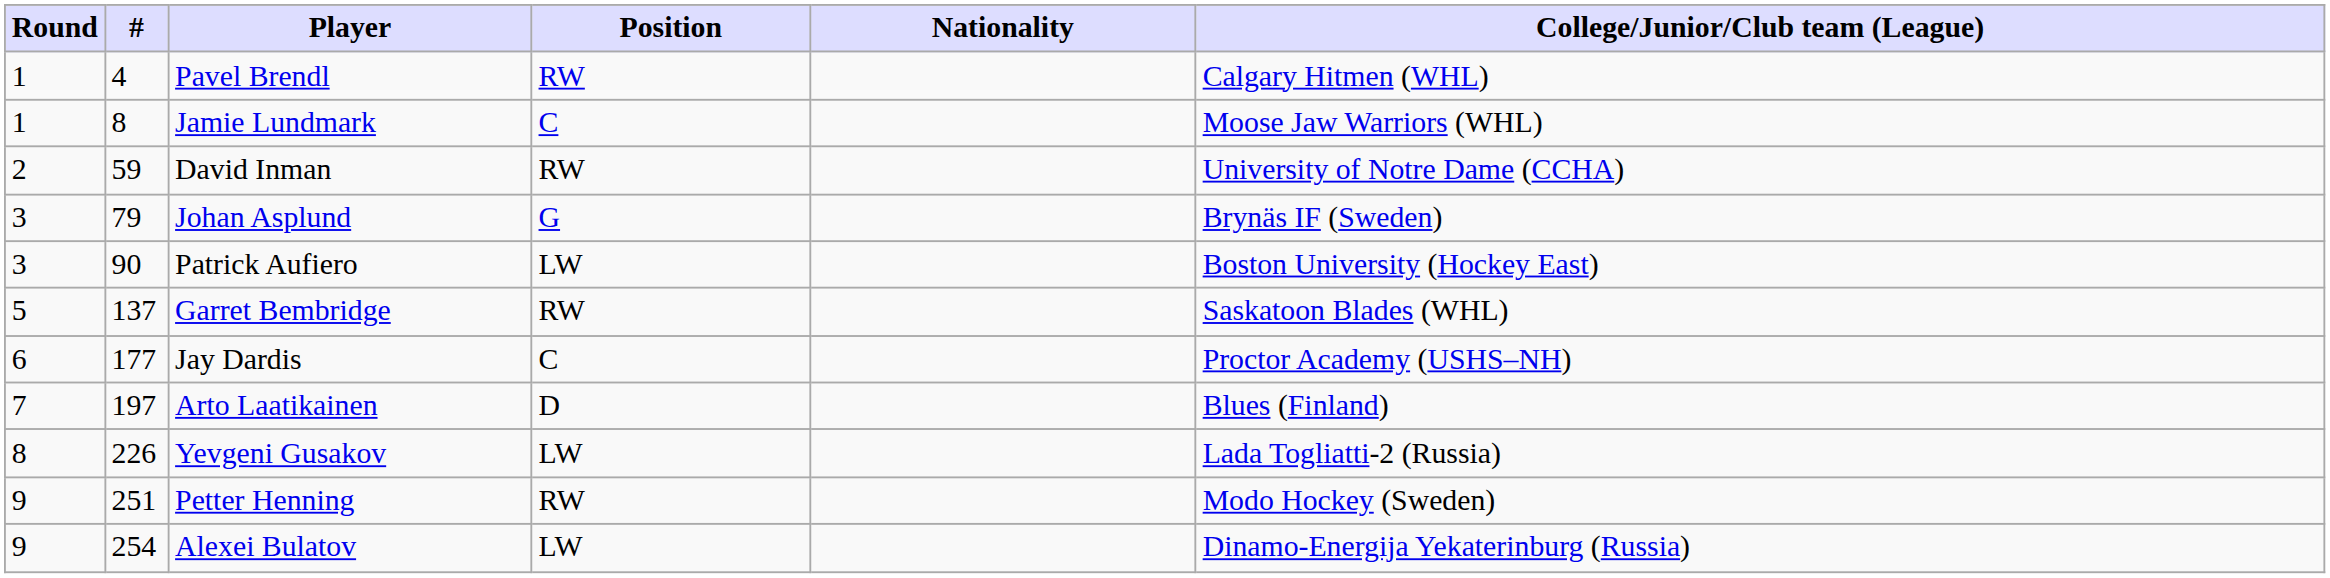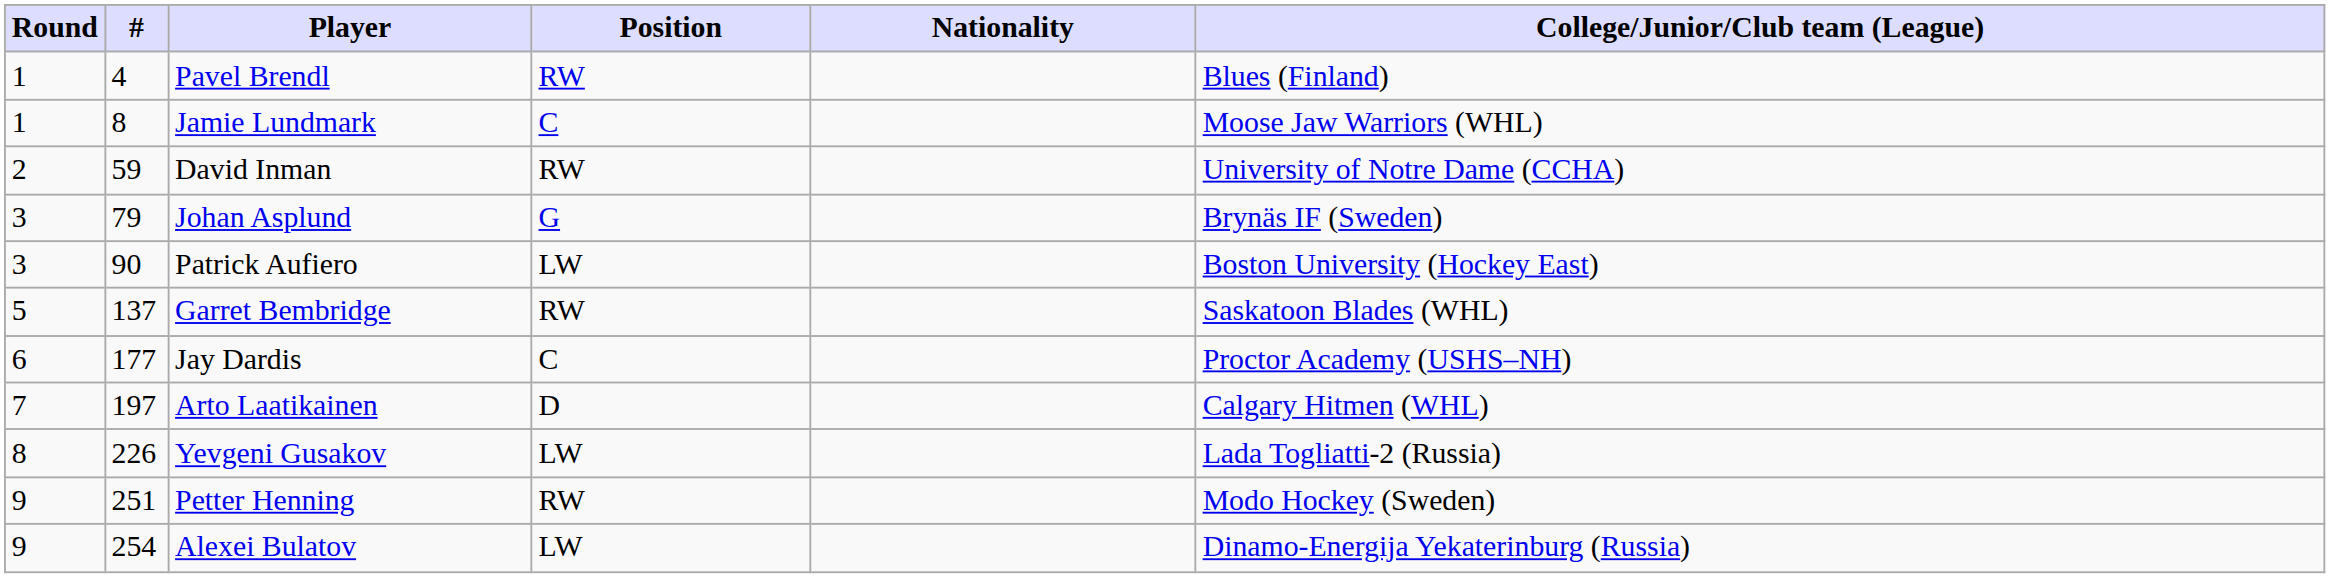 <table class="wikitable">
 <tr>
 <th style="background:#ddf; width:2.00%;">Round</th>
 <th style="background:#ddf; width:2.75%;">#</th>
 <th style="background:#ddf; width:16.0%;">Player</th>
 <th style="background:#ddf; width:12.25%;">Position</th>
 <th style="background:#ddf; width:17.0%;">Nationality</th>
 <th style="background:#ddf; width:100.0%;">College/Junior/Club team (League)</th>
 </tr>
 <tr>
 <td>1</td>
 <td>4</td>
 <td><a href='#'>Pavel Brendl</a></td>
 <td><a href='#'>RW</a></td>
 <td></td>
-<td><a href='#'>Calgary Hitmen</a> (<a href='#'>WHL</a>)</td>
+<td><a href='#'>Blues</a> (<a href='#'>Finland</a>)</td>
 </tr>
 <tr>
 <td>1</td>
 <td>8</td>
 <td><a href='#'>Jamie Lundmark</a></td>
 <td><a href='#'>C</a></td>
 <td></td>
 <td><a href='#'>Moose Jaw Warriors</a> (WHL)</td>
 </tr>
 <tr>
 <td>2</td>
 <td>59</td>
 <td>David Inman</td>
 <td>RW</td>
 <td></td>
 <td><a href='#'>University of Notre Dame</a> (<a href='#'>CCHA</a>)</td>
 </tr>
 <tr>
 <td>3</td>
 <td>79</td>
 <td><a href='#'>Johan Asplund</a></td>
 <td><a href='#'>G</a></td>
 <td></td>
 <td><a href='#'>Brynäs IF</a> (<a href='#'>Sweden</a>)</td>
 </tr>
 <tr>
 <td>3</td>
 <td>90</td>
 <td>Patrick Aufiero</td>
 <td>LW</td>
 <td></td>
 <td><a href='#'>Boston University</a> (<a href='#'>Hockey East</a>)</td>
 </tr>
 <tr>
 <td>5</td>
 <td>137</td>
 <td><a href='#'>Garret Bembridge</a></td>
 <td>RW</td>
 <td></td>
 <td><a href='#'>Saskatoon Blades</a> (WHL)</td>
 </tr>
 <tr>
 <td>6</td>
 <td>177</td>
 <td>Jay Dardis</td>
 <td>C</td>
 <td></td>
 <td><a href='#'>Proctor Academy</a> (<a href='#'>USHS–NH</a>)</td>
 </tr>
 <tr>
 <td>7</td>
 <td>197</td>
 <td><a href='#'>Arto Laatikainen</a></td>
 <td>D</td>
 <td></td>
-<td><a href='#'>Blues</a> (<a href='#'>Finland</a>)</td>
+<td><a href='#'>Calgary Hitmen</a> (<a href='#'>WHL</a>)</td>
 </tr>
 <tr>
 <td>8</td>
 <td>226</td>
 <td><a href='#'>Yevgeni Gusakov</a></td>
 <td>LW</td>
 <td></td>
 <td><a href='#'>Lada Togliatti</a>-2 (Russia)</td>
 </tr>
 <tr>
 <td>9</td>
 <td>251</td>
 <td><a href='#'>Petter Henning</a></td>
 <td>RW</td>
 <td></td>
 <td><a href='#'>Modo Hockey</a> (Sweden)</td>
 </tr>
 <tr>
 <td>9</td>
 <td>254</td>
 <td><a href='#'>Alexei Bulatov</a></td>
 <td>LW</td>
 <td></td>
 <td><a href='#'>Dinamo-Energija Yekaterinburg</a> (<a href='#'>Russia</a>)</td>
 </tr>
 </table>
